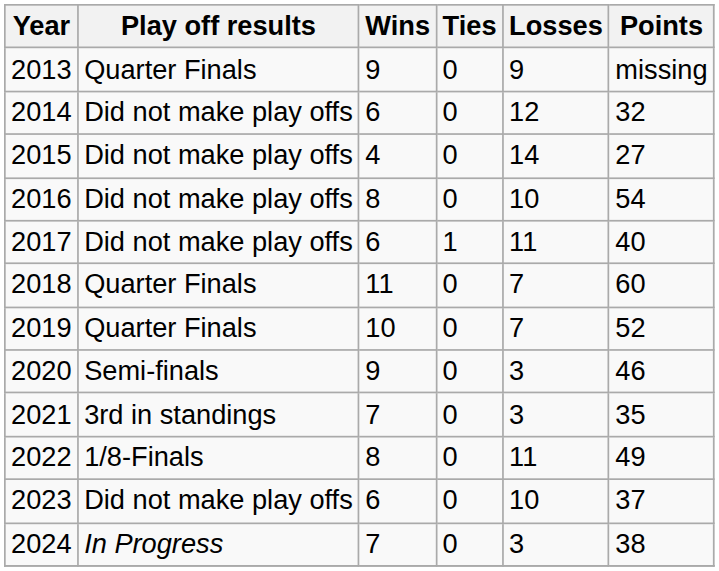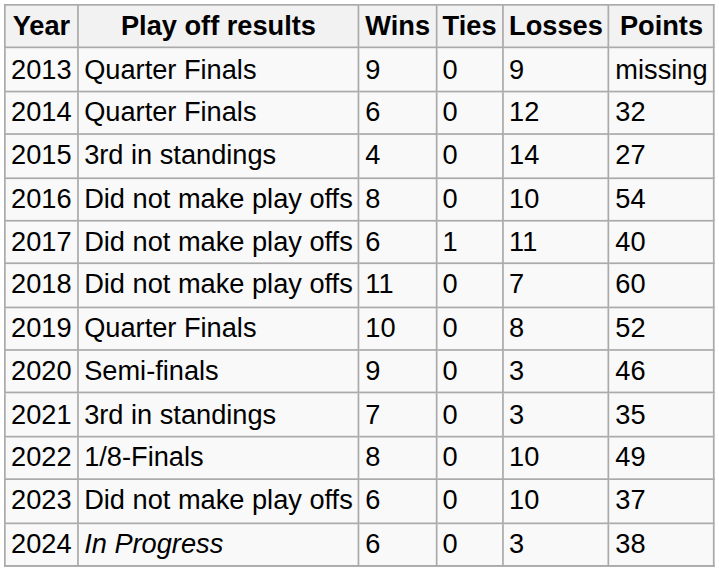 <table class="wikitable">
 <tr>
 <th>Year</th>
 <th>Play off results</th>
 <th>Wins</th>
 <th>Ties</th>
 <th>Losses</th>
 <th>Points</th>
 </tr>
 <tr>
 <td>2013</td>
 <td>Quarter Finals</td>
 <td>9</td>
 <td>0</td>
 <td>9</td>
 <td>missing</td>
 </tr>
 <tr>
 <td>2014</td>
-<td>Did not make play offs</td>
+<td>Quarter Finals</td>
 <td>6</td>
 <td>0</td>
 <td>12</td>
 <td>32</td>
 </tr>
 <tr>
 <td>2015</td>
-<td>Did not make play offs</td>
+<td>3rd in standings</td>
 <td>4</td>
 <td>0</td>
 <td>14</td>
 <td>27</td>
 </tr>
 <tr>
 <td>2016</td>
 <td>Did not make play offs</td>
 <td>8</td>
 <td>0</td>
 <td>10</td>
 <td>54</td>
 </tr>
 <tr>
 <td>2017</td>
 <td>Did not make play offs</td>
 <td>6</td>
 <td>1</td>
 <td>11</td>
 <td>40</td>
 </tr>
 <tr>
 <td>2018</td>
-<td>Quarter Finals</td>
+<td>Did not make play offs</td>
 <td>11</td>
 <td>0</td>
 <td>7</td>
 <td>60</td>
 </tr>
 <tr>
 <td>2019</td>
 <td>Quarter Finals</td>
 <td>10</td>
 <td>0</td>
-<td>7</td>
+<td>8</td>
 <td>52</td>
 </tr>
 <tr>
 <td>2020</td>
 <td>Semi-finals</td>
 <td>9</td>
 <td>0</td>
 <td>3</td>
 <td>46</td>
 </tr>
 <tr>
 <td>2021</td>
 <td>3rd in standings</td>
 <td>7</td>
 <td>0</td>
 <td>3</td>
 <td>35</td>
 </tr>
 <tr>
 <td>2022</td>
 <td>1/8-Finals</td>
 <td>8</td>
 <td>0</td>
-<td>11</td>
+<td>10</td>
 <td>49</td>
 </tr>
 <tr>
 <td>2023</td>
 <td>Did not make play offs</td>
 <td>6</td>
 <td>0</td>
 <td>10</td>
 <td>37</td>
 </tr>
 <tr>
 <td>2024</td>
 <td><em>In Progress</em></td>
-<td>7</td>
+<td>6</td>
 <td>0</td>
 <td>3</td>
 <td>38</td>
 </tr>
 <tr>
 </tr>
 </table>
